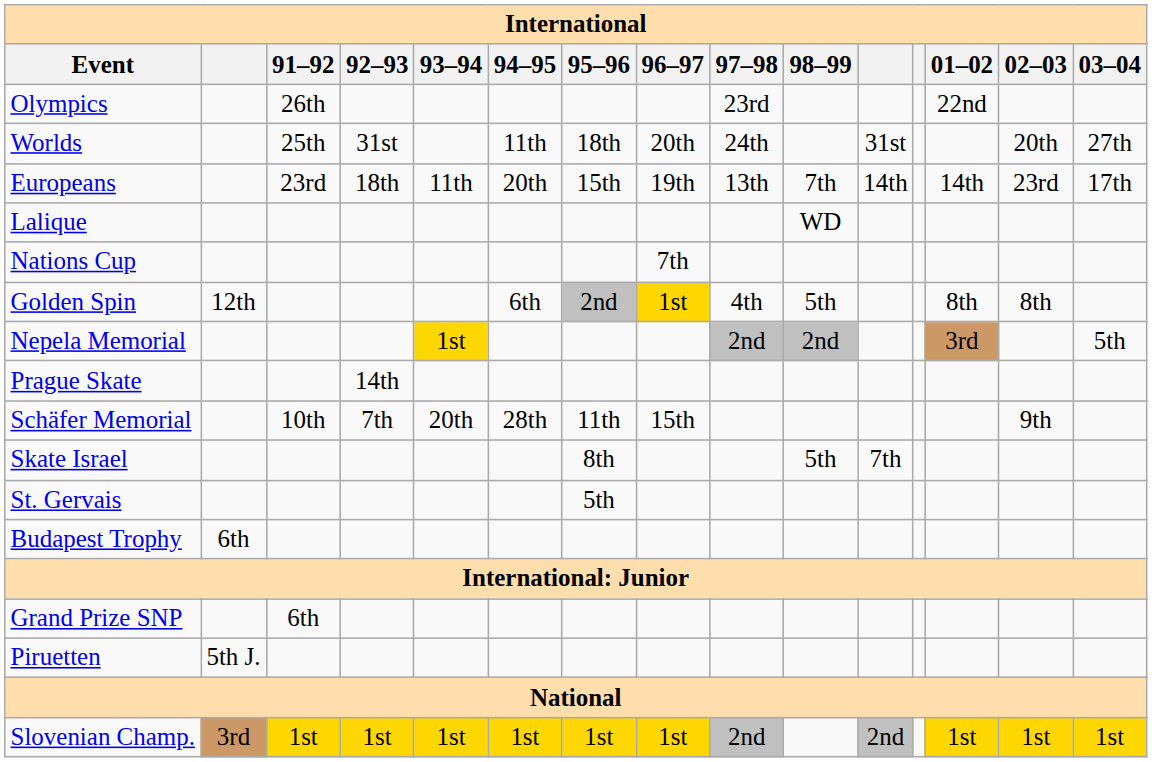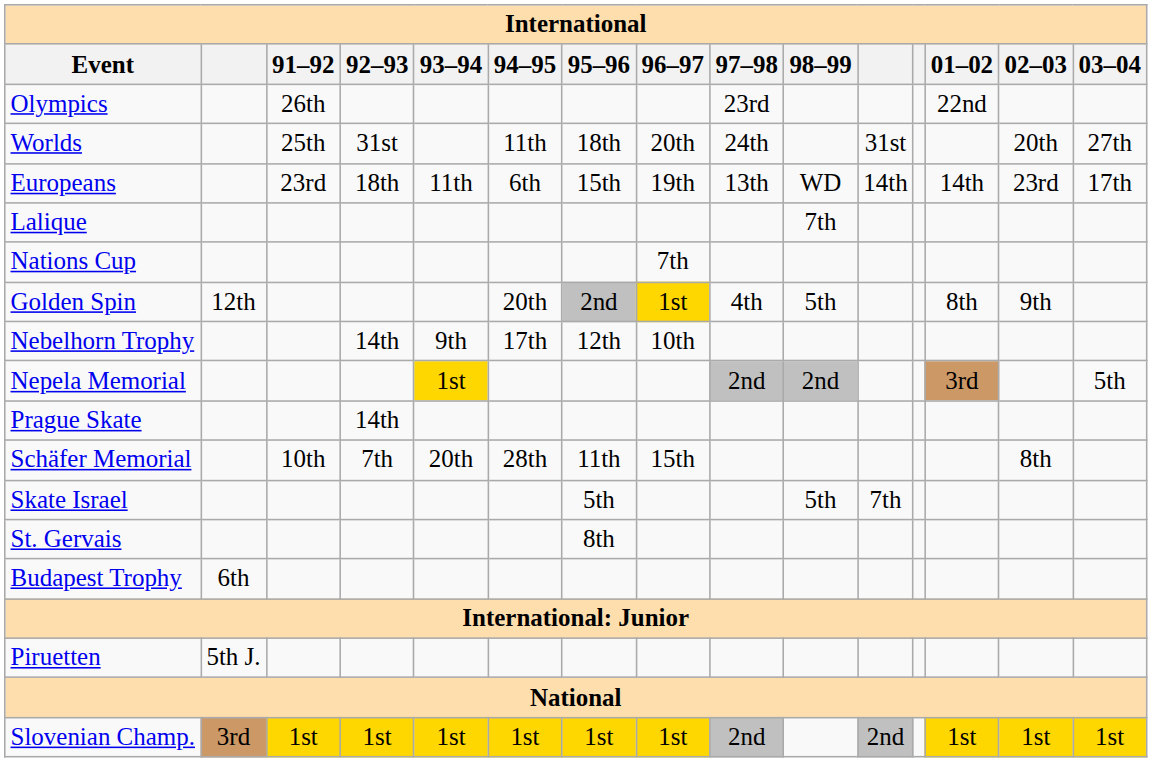 <table class="wikitable" style="text-align:center">
 <tr>
 <th style="background-color: #ffdead; " colspan=15 align=center>International</th>
 </tr>
 <tr>
 <th>Event</th>
 <th></th>
 <th>91–92</th>
 <th>92–93</th>
 <th>93–94</th>
 <th>94–95</th>
 <th>95–96</th>
 <th>96–97</th>
 <th>97–98</th>
 <th>98–99</th>
 <th></th>
 <th></th>
 <th>01–02</th>
 <th>02–03</th>
 <th>03–04</th>
 </tr>
 <tr>
 <td align=left><a href='#'>Olympics</a></td>
 <td></td>
 <td>26th</td>
 <td></td>
 <td></td>
 <td></td>
 <td></td>
 <td></td>
 <td>23rd</td>
 <td></td>
 <td></td>
 <td></td>
 <td>22nd</td>
 <td></td>
 <td></td>
 </tr>
 <tr>
 <td align=left><a href='#'>Worlds</a></td>
 <td></td>
 <td>25th</td>
 <td>31st</td>
 <td></td>
 <td>11th</td>
 <td>18th</td>
 <td>20th</td>
 <td>24th</td>
 <td></td>
 <td>31st</td>
 <td></td>
 <td></td>
 <td>20th</td>
 <td>27th</td>
 </tr>
 <tr>
 <td align=left><a href='#'>Europeans</a></td>
 <td></td>
 <td>23rd</td>
 <td>18th</td>
 <td>11th</td>
-<td>20th</td>
+<td>6th</td>
 <td>15th</td>
 <td>19th</td>
 <td>13th</td>
-<td>7th</td>
+<td>WD</td>
 <td>14th</td>
 <td></td>
 <td>14th</td>
 <td>23rd</td>
 <td>17th</td>
 </tr>
 <tr>
 <td align=left> <a href='#'>Lalique</a></td>
 <td></td>
 <td></td>
 <td></td>
 <td></td>
 <td></td>
 <td></td>
 <td></td>
 <td></td>
-<td>WD</td>
+<td>7th</td>
 <td></td>
 <td></td>
 <td></td>
 <td></td>
 <td></td>
 </tr>
 <tr>
 <td align=left> <a href='#'>Nations Cup</a></td>
 <td></td>
 <td></td>
 <td></td>
 <td></td>
 <td></td>
 <td></td>
 <td>7th</td>
 <td></td>
 <td></td>
 <td></td>
 <td></td>
 <td></td>
 <td></td>
 <td></td>
 </tr>
 <tr>
 <td align=left><a href='#'>Golden Spin</a></td>
 <td>12th</td>
 <td></td>
 <td></td>
 <td></td>
-<td>6th</td>
+<td>20th</td>
 <td bgcolor=silver>2nd</td>
 <td bgcolor=gold>1st</td>
 <td>4th</td>
 <td>5th</td>
 <td></td>
 <td></td>
 <td>8th</td>
-<td>8th</td>
+<td>9th</td>
+<td></td>
+</tr>
+<tr>
+<td align=left><a href='#'>Nebelhorn Trophy</a></td>
+<td></td>
+<td></td>
+<td>14th</td>
+<td>9th</td>
+<td>17th</td>
+<td>12th</td>
+<td>10th</td>
+<td></td>
+<td></td>
+<td></td>
+<td></td>
+<td></td>
+<td></td>
 <td></td>
 </tr>
 <tr>
 <td align=left><a href='#'>Nepela Memorial</a></td>
 <td></td>
 <td></td>
 <td></td>
 <td bgcolor=gold>1st</td>
 <td></td>
 <td></td>
 <td></td>
 <td bgcolor=silver>2nd</td>
 <td bgcolor=silver>2nd</td>
 <td></td>
 <td></td>
 <td bgcolor=cc9966>3rd</td>
 <td></td>
 <td>5th</td>
 </tr>
 <tr>
 <td align=left><a href='#'>Prague Skate</a></td>
 <td></td>
 <td></td>
 <td>14th</td>
 <td></td>
 <td></td>
 <td></td>
 <td></td>
 <td></td>
 <td></td>
 <td></td>
 <td></td>
 <td></td>
 <td></td>
 <td></td>
 </tr>
 <tr>
 <td align=left><a href='#'>Schäfer Memorial</a></td>
 <td></td>
 <td>10th</td>
 <td>7th</td>
 <td>20th</td>
 <td>28th</td>
 <td>11th</td>
 <td>15th</td>
 <td></td>
 <td></td>
 <td></td>
 <td></td>
 <td></td>
-<td>9th</td>
+<td>8th</td>
 <td></td>
 </tr>
 <tr>
 <td align=left><a href='#'>Skate Israel</a></td>
 <td></td>
 <td></td>
 <td></td>
 <td></td>
 <td></td>
-<td>8th</td>
+<td>5th</td>
 <td></td>
 <td></td>
 <td>5th</td>
 <td>7th</td>
 <td></td>
 <td></td>
 <td></td>
 <td></td>
 </tr>
 <tr>
 <td align=left><a href='#'>St. Gervais</a></td>
 <td></td>
 <td></td>
 <td></td>
 <td></td>
 <td></td>
-<td>5th</td>
+<td>8th</td>
 <td></td>
 <td></td>
 <td></td>
 <td></td>
 <td></td>
 <td></td>
 <td></td>
 <td></td>
 </tr>
 <tr>
 <td align=left><a href='#'>Budapest Trophy</a></td>
 <td>6th</td>
 <td></td>
 <td></td>
 <td></td>
 <td></td>
 <td></td>
 <td></td>
 <td></td>
 <td></td>
 <td></td>
 <td></td>
 <td></td>
 <td></td>
 <td></td>
 </tr>
 <tr>
 <th style="background-color: #ffdead; " colspan=15 align=center>International: Junior</th>
-</tr>
-<tr>
-<td align=left><a href='#'>Grand Prize SNP</a></td>
-<td></td>
-<td>6th</td>
-<td></td>
-<td></td>
-<td></td>
-<td></td>
-<td></td>
-<td></td>
-<td></td>
-<td></td>
-<td></td>
-<td></td>
-<td></td>
-<td></td>
 </tr>
 <tr>
 <td align=left><a href='#'>Piruetten</a></td>
 <td>5th J.</td>
 <td></td>
 <td></td>
 <td></td>
 <td></td>
 <td></td>
 <td></td>
 <td></td>
 <td></td>
 <td></td>
 <td></td>
 <td></td>
 <td></td>
 <td></td>
 </tr>
 <tr>
 <th style="background-color: #ffdead; " colspan=15 align=center>National</th>
 </tr>
 <tr>
 <td align=left><a href='#'>Slovenian Champ.</a></td>
 <td bgcolor=cc9966>3rd</td>
 <td bgcolor=gold>1st</td>
 <td bgcolor=gold>1st</td>
 <td bgcolor=gold>1st</td>
 <td bgcolor=gold>1st</td>
 <td bgcolor=gold>1st</td>
 <td bgcolor=gold>1st</td>
 <td bgcolor=silver>2nd</td>
 <td></td>
 <td bgcolor=silver>2nd</td>
 <td></td>
 <td bgcolor=gold>1st</td>
 <td bgcolor=gold>1st</td>
 <td bgcolor=gold>1st</td>
 </tr>
 </table>
